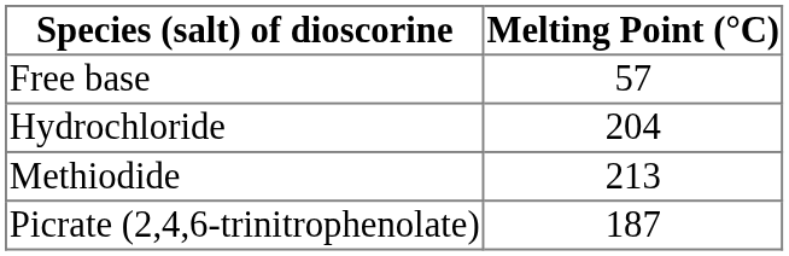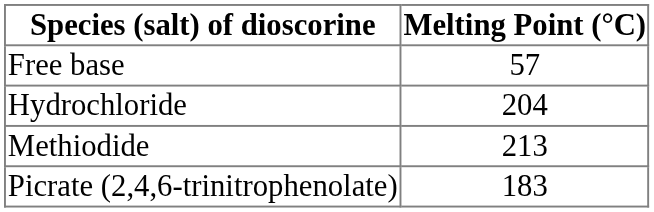 <table border="1" style="border-collapse:collapse;">
 <tr>
 <th>Species (salt) of dioscorine</th>
 <th>Melting Point (°C)</th>
 </tr>
 <tr>
 <td>Free base</td>
 <td align = "center">57</td>
 </tr>
 <tr>
 <td>Hydrochloride</td>
 <td align = "center">204</td>
 </tr>
 <tr>
 <td>Methiodide</td>
 <td align = "center">213</td>
 </tr>
 <tr>
 <td>Picrate (2,4,6-trinitrophenolate)</td>
-<td align = "center">187</td>
+<td align = "center">183</td>
 </tr>
 </table>
